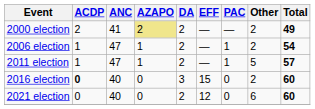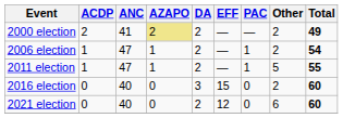 <table class="wikitable">
 <tr>
 <th>Event</th>
 <th><a href='#'>ACDP</a></th>
 <th><a href='#'>ANC</a></th>
 <th><a href='#'>AZAPO</a></th>
 <th><a href='#'>DA</a></th>
 <th><a href='#'>EFF</a></th>
 <th><a href='#'>PAC</a></th>
 <th>Other</th>
 <th>Total</th>
 </tr>
 <tr>
 <td><a href='#'>2000 election</a></td>
 <td>2</td>
 <td>41</td>
 <td style="background: khaki;">2</td>
 <td>2</td>
 <td>—</td>
 <td>—</td>
 <td>2</td>
 <td><strong>49</strong></td>
 </tr>
 <tr>
 <td><a href='#'>2006 election</a></td>
 <td>1</td>
 <td>47</td>
 <td>1</td>
 <td>2</td>
 <td>—</td>
 <td>1</td>
 <td>2</td>
 <td><strong>54</strong></td>
 </tr>
 <tr>
 <td><a href='#'>2011 election</a></td>
 <td>1</td>
 <td>47</td>
 <td>1</td>
 <td>2</td>
 <td>—</td>
 <td>1</td>
 <td>5</td>
-<td><strong>57</strong></td>
+<td><strong>55</strong></td>
 </tr>
 <tr>
 <td><a href='#'>2016 election</a></td>
-<td><strong>0</strong></td>
+<td>0</td>
 <td>40</td>
 <td>0</td>
 <td>3</td>
 <td>15</td>
 <td>0</td>
 <td>2</td>
 <td><strong>60</strong></td>
 </tr>
 <tr>
 <td><a href='#'>2021 election</a></td>
 <td>0</td>
 <td>40</td>
 <td>0</td>
 <td>2</td>
 <td>12</td>
 <td>0</td>
 <td>6</td>
 <td><strong>60</strong></td>
 </tr>
 <tr>
 </tr>
 </table>
